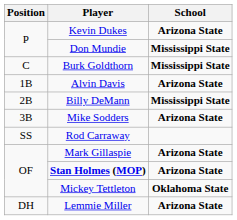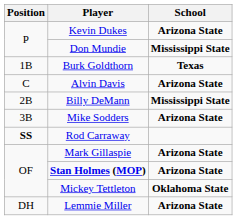 <table class="wikitable" style=text-align:center>
 <tr>
 <th>Position</th>
 <th>Player</th>
 <th>School</th>
 </tr>
 <tr>
 <td rowspan=2>P</td>
 <td><a href='#'>Kevin Dukes</a></td>
 <td style=><strong>Arizona State</strong></td>
 </tr>
 <tr>
 <td><a href='#'>Don Mundie</a></td>
 <td style=><strong>Mississippi State</strong></td>
 </tr>
 <tr>
-<td>C</td>
+<td>1B</td>
 <td><a href='#'>Burk Goldthorn</a></td>
-<td style=><strong>Mississippi State</strong></td>
+<td style=><strong>Texas</strong></td>
 </tr>
 <tr>
-<td>1B</td>
+<td>C</td>
 <td><a href='#'>Alvin Davis</a></td>
 <td style=><strong>Arizona State</strong></td>
 </tr>
 <tr>
 <td>2B</td>
 <td><a href='#'>Billy DeMann</a></td>
 <td style=><strong>Mississippi State</strong></td>
 </tr>
 <tr>
 <td>3B</td>
 <td><a href='#'>Mike Sodders</a></td>
 <td style=><strong>Arizona State</strong></td>
 </tr>
 <tr>
-<td>SS</td>
+<td><strong>SS</strong></td>
 <td><a href='#'>Rod Carraway</a></td>
 <td style=></td>
 </tr>
 <tr>
 <td rowspan=3>OF</td>
 <td><a href='#'>Mark Gillaspie</a></td>
 <td style=><strong>Arizona State</strong></td>
 </tr>
 <tr>
 <td><strong><a href='#'>Stan Holmes</a> (<a href='#'>MOP</a>)</strong></td>
 <td style=><strong>Arizona State</strong></td>
 </tr>
 <tr>
 <td><a href='#'>Mickey Tettleton</a></td>
 <td style=><strong>Oklahoma State</strong></td>
 </tr>
 <tr>
 <td>DH</td>
 <td><a href='#'>Lemmie Miller</a></td>
 <td style=><strong>Arizona State</strong></td>
 </tr>
 </table>
